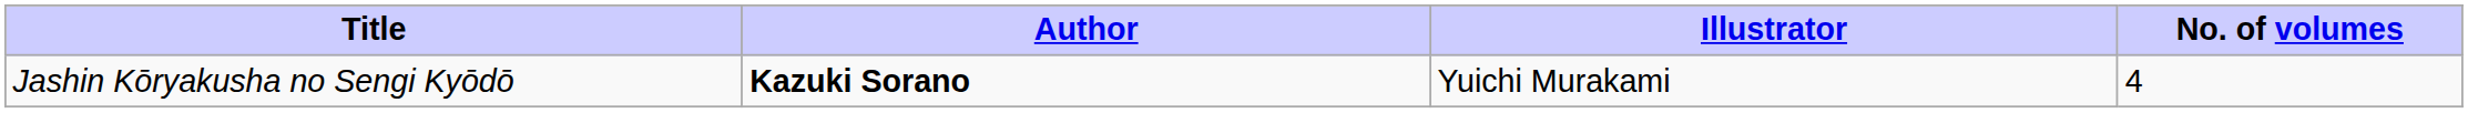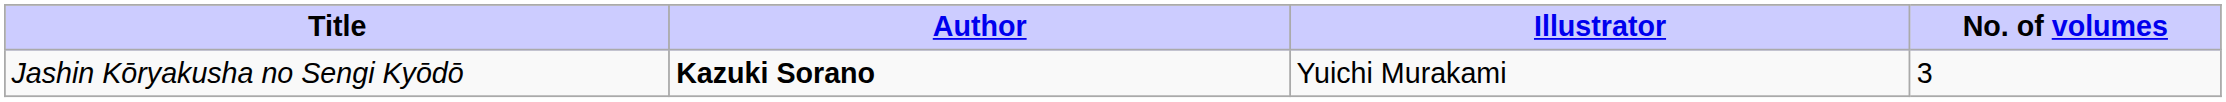 <table class="wikitable" style="width: 98%;">
 <tr>
 <th width=30% style="background:#ccf;">Title</th>
 <th width=28% style="background:#ccf;"><a href='#'>Author</a></th>
 <th width=28% style="background:#ccf;"><a href='#'>Illustrator</a></th>
 <th width=14% style="background:#ccf;">No. of <a href='#'>volumes</a></th>
 </tr>
 <tr>
 <td><em>Jashin Kōryakusha no Sengi Kyōdō</em></td>
 <td><strong>Kazuki Sorano</strong></td>
 <td>Yuichi Murakami</td>
-<td>4</td>
+<td>3</td>
 </tr>
 </table>
